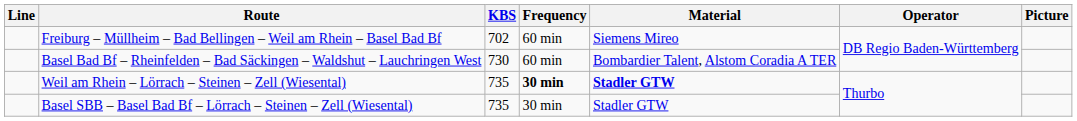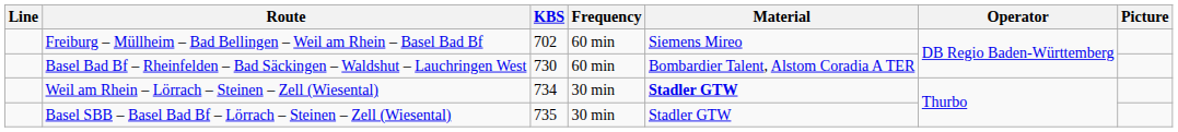 <table class="wikitable sortable" style="">
 <tr>
 <th>Line</th>
 <th>Route</th>
 <th><a href='#'>KBS</a></th>
 <th>Frequency</th>
 <th>Material</th>
 <th>Operator</th>
 <th>Picture</th>
 </tr>
 <tr>
 <td></td>
 <td><a href='#'>Freiburg</a> – <a href='#'>Müllheim</a> – <a href='#'>Bad Bellingen</a> – <a href='#'>Weil am Rhein</a> – <a href='#'>Basel Bad Bf</a></td>
 <td>702</td>
 <td>60 min</td>
 <td><a href='#'>Siemens Mireo</a></td>
 <td rowspan="2"><a href='#'>DB Regio Baden-Württemberg</a></td>
 <td></td>
 </tr>
 <tr>
 <td></td>
 <td><a href='#'>Basel Bad Bf</a> – <a href='#'>Rheinfelden</a> – <a href='#'>Bad Säckingen</a> –  <a href='#'>Waldshut</a> – <a href='#'>Lauchringen West</a></td>
 <td>730</td>
 <td>60 min</td>
 <td><a href='#'>Bombardier Talent</a>, <a href='#'>Alstom Coradia A TER</a></td>
 <td></td>
 </tr>
 <tr>
 <td></td>
 <td><a href='#'>Weil am Rhein</a> – <a href='#'>Lörrach</a> – <a href='#'>Steinen</a> – <a href='#'>Zell (Wiesental)</a></td>
-<td>735</td>
-<td><strong>30 min</strong></td>
+<td>734</td>
+<td>30 min</td>
 <td><strong><a href='#'>Stadler GTW</a></strong></td>
 <td rowspan="2"><a href='#'>Thurbo</a></td>
 <td></td>
 </tr>
 <tr>
 <td></td>
 <td><a href='#'>Basel SBB</a> – <a href='#'>Basel Bad Bf</a> – <a href='#'>Lörrach</a> – <a href='#'>Steinen</a> – <a href='#'>Zell (Wiesental)</a></td>
 <td>735</td>
 <td>30 min</td>
 <td><a href='#'>Stadler GTW</a></td>
 <td></td>
 </tr>
 </table>
